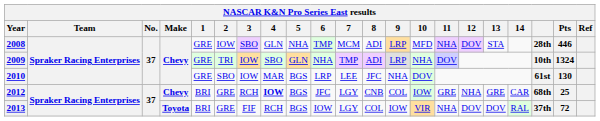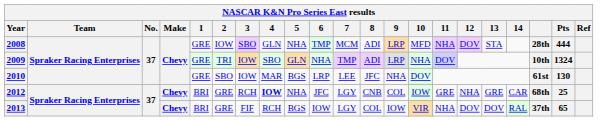 <table class="wikitable" style="text-align:center; font-size:75%">
 <tr>
 <th colspan=21><a href='#'>NASCAR K&N Pro Series East</a> results</th>
 </tr>
 <tr>
 <th>Year</th>
 <th>Team</th>
 <th>No.</th>
 <th>Make</th>
 <th>1</th>
 <th>2</th>
 <th>3</th>
 <th>4</th>
 <th>5</th>
 <th>6</th>
 <th>7</th>
 <th>8</th>
 <th>9</th>
 <th>10</th>
 <th>11</th>
 <th>12</th>
 <th>13</th>
 <th>14</th>
 <th></th>
 <th>Pts</th>
 <th>Ref</th>
 </tr>
 <tr>
 <th><a href='#'>2008</a></th>
 <th rowspan=3><a href='#'>Spraker Racing Enterprises</a></th>
 <th rowspan=3>37</th>
 <th rowspan=3><a href='#'>Chevy</a></th>
 <td><a href='#'>GRE</a></td>
 <td><a href='#'>IOW</a></td>
 <td style="background:#EFCFFF;"><a href='#'>SBO</a><br></td>
 <td><a href='#'>GLN</a></td>
 <td><a href='#'>NHA</a></td>
 <td style="background:#DFFFDF;"><a href='#'>TMP</a><br></td>
 <td><a href='#'>MCM</a></td>
 <td><a href='#'>ADI</a></td>
 <td style="background:#FFDF9F;"><a href='#'>LRP</a><br></td>
 <td><a href='#'>MFD</a></td>
 <td style="background:#EFCFFF;"><a href='#'>NHA</a><br></td>
 <td style="background:#EFCFFF;"><a href='#'>DOV</a><br></td>
 <td><a href='#'>STA</a></td>
 <td></td>
 <th>28th</th>
-<th>446</th>
+<th>444</th>
 <th></th>
 </tr>
 <tr>
 <th><a href='#'>2009</a></th>
 <td style="background:#DFFFDF;"><a href='#'>GRE</a><br></td>
 <td style="background:#DFFFDF;"><a href='#'>TRI</a><br></td>
 <td style="background:#FFDF9F;"><a href='#'>IOW</a><br></td>
 <td style="background:#DFFFDF;"><a href='#'>SBO</a><br></td>
 <td style="background:#FFDF9F;"><a href='#'>GLN</a><br></td>
 <td style="background:#DFFFDF;"><a href='#'>NHA</a><br></td>
 <td style="background:#EFCFFF;"><a href='#'>TMP</a><br></td>
 <td style="background:#EFCFFF;"><a href='#'>ADI</a><br></td>
 <td style="background:#DFDFDF;"><a href='#'>LRP</a><br></td>
 <td style="background:#DFFFDF;"><a href='#'>NHA</a><br></td>
 <td style="background:#CFCFFF;"><a href='#'>DOV</a><br></td>
 <td colspan=3></td>
 <th>10th</th>
 <th>1324</th>
 <th></th>
 </tr>
 <tr>
 <th><a href='#'>2010</a></th>
 <td><a href='#'>GRE</a></td>
 <td><a href='#'>SBO</a></td>
 <td><a href='#'>IOW</a></td>
 <td><a href='#'>MAR</a></td>
 <td><a href='#'>BGS</a></td>
 <td><a href='#'>LRP</a></td>
 <td><a href='#'>LEE</a></td>
 <td><a href='#'>JFC</a></td>
 <td><a href='#'>NHA</a></td>
 <td style="background:#DFFFDF;"><a href='#'>DOV</a><br></td>
 <td colspan=4></td>
 <th>61st</th>
 <th>130</th>
 <th></th>
 </tr>
 <tr>
 <th><a href='#'>2012</a></th>
 <th rowspan=2><a href='#'>Spraker Racing Enterprises</a></th>
 <th rowspan=2>37</th>
 <th><a href='#'>Chevy</a></th>
 <td><a href='#'>BRI</a></td>
 <td><a href='#'>GRE</a></td>
 <td><a href='#'>RCH</a></td>
 <td><strong><a href='#'>IOW</a></strong></td>
-<td><a href='#'>BGS</a></td>
+<td><a href='#'>NHA</a></td>
 <td><a href='#'>JFC</a></td>
 <td><a href='#'>LGY</a></td>
 <td><a href='#'>CNB</a></td>
 <td><a href='#'>COL</a></td>
 <td style="background:#DFFFDF;"><a href='#'>IOW</a><br></td>
 <td><a href='#'>GRE</a></td>
 <td><a href='#'>NHA</a></td>
 <td><a href='#'>GRE</a></td>
 <td><a href='#'>CAR</a></td>
 <th>68th</th>
 <th>25</th>
 <th></th>
 </tr>
 <tr>
 <th><a href='#'>2013</a></th>
-<th><a href='#'>Toyota</a></th>
+<th><a href='#'>Chevy</a></th>
 <td><a href='#'>BRI</a></td>
 <td><a href='#'>GRE</a></td>
 <td><a href='#'>FIF</a></td>
 <td><a href='#'>RCH</a></td>
 <td><a href='#'>BGS</a></td>
 <td><a href='#'>IOW</a></td>
 <td><a href='#'>LGY</a></td>
 <td><a href='#'>COL</a></td>
 <td><a href='#'>IOW</a></td>
 <td style="background:#FFDF9F;"><a href='#'>VIR</a><br></td>
 <td><a href='#'>NHA</a></td>
 <td><a href='#'>DOV</a></td>
 <td><a href='#'>DOV</a></td>
 <td style="background:#DFFFDF;"><a href='#'>RAL</a><br></td>
 <th>37th</th>
-<th>72</th>
+<th>65</th>
 <th></th>
 </tr>
 </table>
